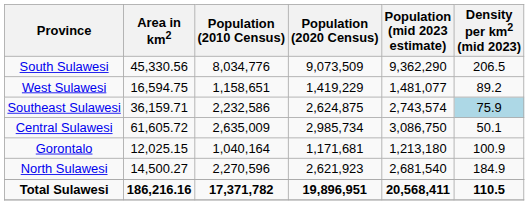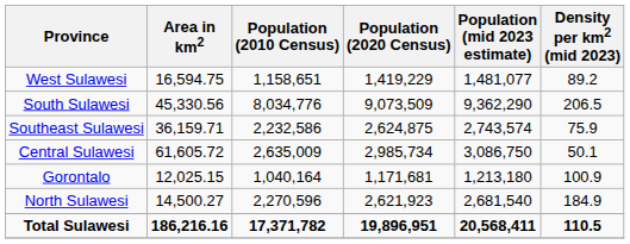 <table class="wikitable" style="text-align:center; font-size: 95%;">
 <tr>
 <th>Province</th>
 <th>Area in<br>km<sup>2</sup></th>
 <th>Population<br>(2010 Census)</th>
 <th>Population<br>(2020 Census)</th>
 <th>Population<br>(mid 2023<br>estimate)</th>
 <th>Density<br>per km<sup>2</sup><br> (mid 2023)</th>
 </tr>
 <tr>
+<td><a href='#'>West Sulawesi</a></td>
+<td>16,594.75</td>
+<td>1,158,651</td>
+<td>1,419,229</td>
+<td>1,481,077</td>
+<td>89.2</td>
+</tr>
+<tr>
 <td><a href='#'>South Sulawesi</a></td>
 <td>45,330.56</td>
 <td>8,034,776</td>
 <td>9,073,509</td>
 <td>9,362,290</td>
 <td>206.5</td>
 </tr>
 <tr>
-<td><a href='#'>West Sulawesi</a></td>
-<td>16,594.75</td>
-<td>1,158,651</td>
-<td>1,419,229</td>
-<td>1,481,077</td>
-<td>89.2</td>
-</tr>
-<tr>
 <td><a href='#'>Southeast Sulawesi</a></td>
 <td>36,159.71</td>
 <td>2,232,586</td>
 <td>2,624,875</td>
 <td>2,743,574</td>
-<td style="background: lightblue;">75.9</td>
+<td>75.9</td>
 </tr>
 <tr>
 <td><a href='#'>Central Sulawesi</a></td>
 <td>61,605.72</td>
 <td>2,635,009</td>
 <td>2,985,734</td>
 <td>3,086,750</td>
 <td>50.1</td>
 </tr>
 <tr>
 <td><a href='#'>Gorontalo</a></td>
 <td>12,025.15</td>
 <td>1,040,164</td>
 <td>1,171,681</td>
 <td>1,213,180</td>
 <td>100.9</td>
 </tr>
 <tr>
 <td><a href='#'>North Sulawesi</a></td>
 <td>14,500.27</td>
 <td>2,270,596</td>
 <td>2,621,923</td>
 <td>2,681,540</td>
 <td>184.9</td>
 </tr>
 <tr>
 </tr>
 <tr>
 <td><strong>Total Sulawesi</strong></td>
 <td><strong>186,216.16</strong></td>
 <td><strong>17,371,782</strong></td>
 <td><strong>19,896,951</strong></td>
 <td><strong>20,568,411</strong></td>
 <td><strong>110.5</strong></td>
 </tr>
 <tr>
 </tr>
 </table>
